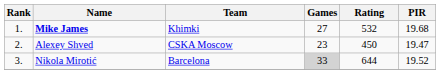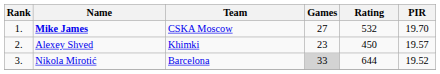 <table class="wikitable" style="text-align: center;">
 <tr>
 <th>Rank</th>
 <th width=200>Name</th>
 <th width=210>Team</th>
 <th>Games</th>
 <th width=85>Rating</th>
 <th width=50>PIR</th>
 </tr>
 <tr>
 <td>1.</td>
 <td align="left"> <strong><a href='#'>Mike James</a></strong></td>
-<td align="left"> <a href='#'>Khimki</a></td>
+<td align="left"> <a href='#'>CSKA Moscow</a></td>
 <td>27</td>
 <td>532</td>
-<td>19.68</td>
+<td>19.70</td>
 </tr>
 <tr>
 <td>2.</td>
 <td align="left"> <a href='#'>Alexey Shved</a></td>
-<td align="left"> <a href='#'>CSKA Moscow</a></td>
+<td align="left"> <a href='#'>Khimki</a></td>
 <td>23</td>
 <td>450</td>
-<td>19.47</td>
+<td>19.57</td>
 </tr>
 <tr>
 <td>3.</td>
 <td align="left"> <a href='#'>Nikola Mirotić</a></td>
 <td align="left"> <a href='#'>Barcelona</a></td>
 <td style="background: lightgrey;">33</td>
 <td>644</td>
 <td>19.52</td>
 </tr>
 <tr>
 </tr>
 </table>
